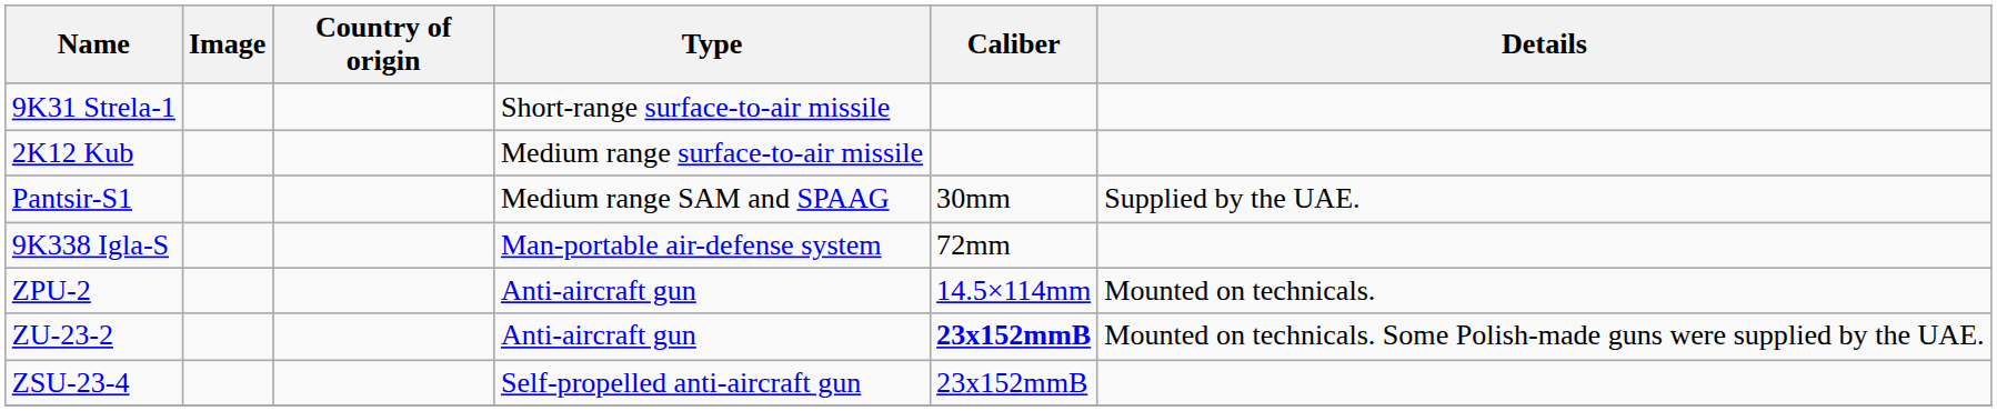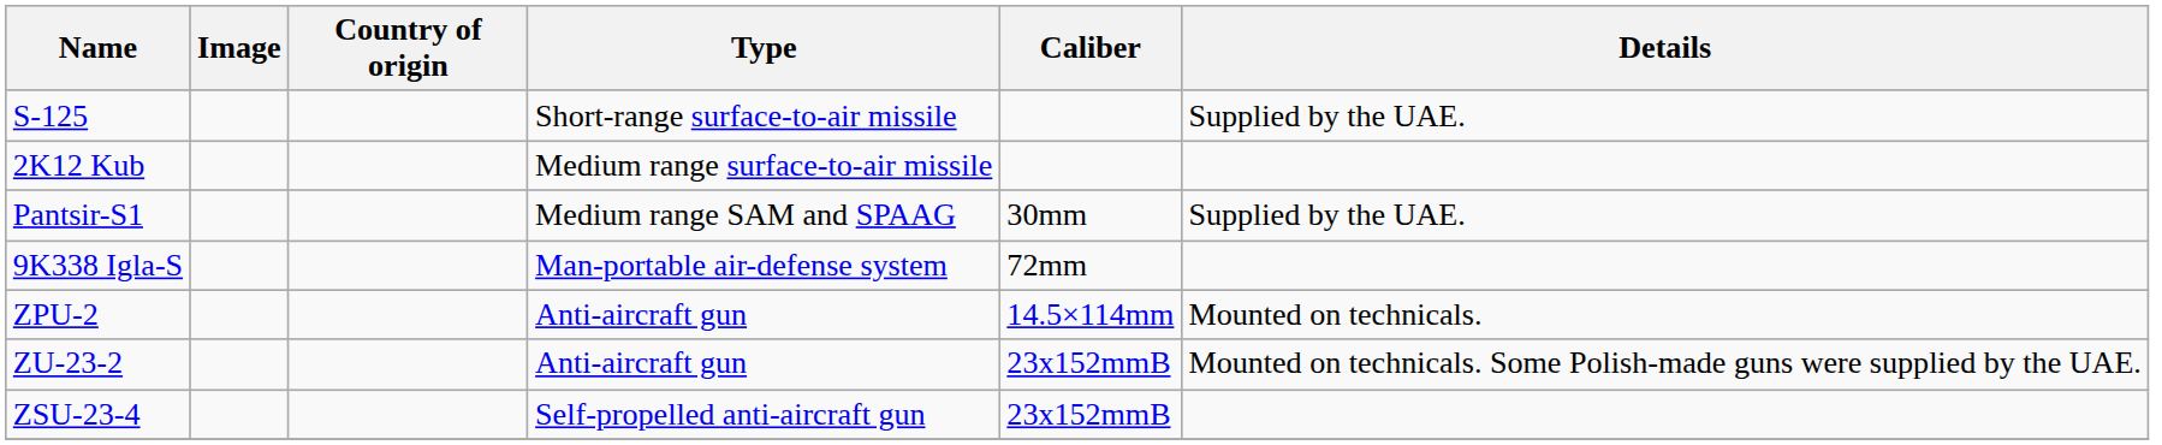 <table class="wikitable sortable">
 <tr>
 <th>Name</th>
 <th>Image</th>
 <th style="width:115px;">Country of origin</th>
 <th>Type</th>
 <th>Caliber</th>
 <th>Details</th>
 </tr>
 <tr>
-<td><a href='#'>9K31 Strela-1</a></td>
+<td><a href='#'>S-125</a></td>
 <td></td>
-<td></td>
+<td><br></td>
 <td>Short-range <a href='#'>surface-to-air missile</a></td>
 <td></td>
-<td></td>
+<td>Supplied by the UAE.</td>
 </tr>
 <tr>
 <td><a href='#'>2K12 Kub</a></td>
 <td></td>
 <td></td>
 <td>Medium range <a href='#'>surface-to-air missile</a></td>
 <td></td>
 <td></td>
 </tr>
 <tr>
 <td><a href='#'>Pantsir-S1</a></td>
 <td></td>
 <td></td>
 <td>Medium range SAM and <a href='#'>SPAAG</a></td>
 <td>30mm</td>
 <td>Supplied by the UAE.</td>
 </tr>
 <tr>
 <td><a href='#'>9K338 Igla-S</a></td>
 <td></td>
 <td></td>
 <td><a href='#'>Man-portable air-defense system</a></td>
 <td>72mm</td>
 <td></td>
 </tr>
 <tr>
 <td><a href='#'>ZPU-2</a></td>
 <td></td>
 <td></td>
 <td><a href='#'>Anti-aircraft gun</a></td>
 <td><a href='#'>14.5×114mm</a></td>
 <td>Mounted on technicals.</td>
 </tr>
 <tr>
 <td><a href='#'>ZU-23-2</a></td>
 <td></td>
 <td><br></td>
 <td><a href='#'>Anti-aircraft gun</a></td>
-<td><strong><a href='#'>23x152mmB</a></strong></td>
+<td><a href='#'>23x152mmB</a></td>
 <td>Mounted on technicals. Some Polish-made guns were supplied by the UAE.</td>
 </tr>
 <tr>
 <td><a href='#'>ZSU-23-4</a></td>
 <td></td>
 <td></td>
 <td><a href='#'>Self-propelled anti-aircraft gun</a></td>
 <td><a href='#'>23x152mmB</a></td>
 <td></td>
 </tr>
 <tr>
 </tr>
 </table>
